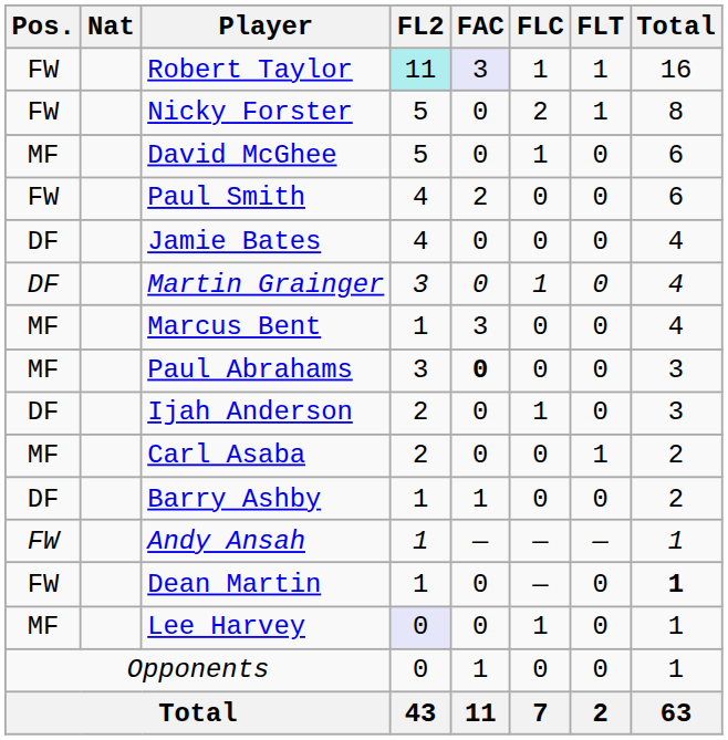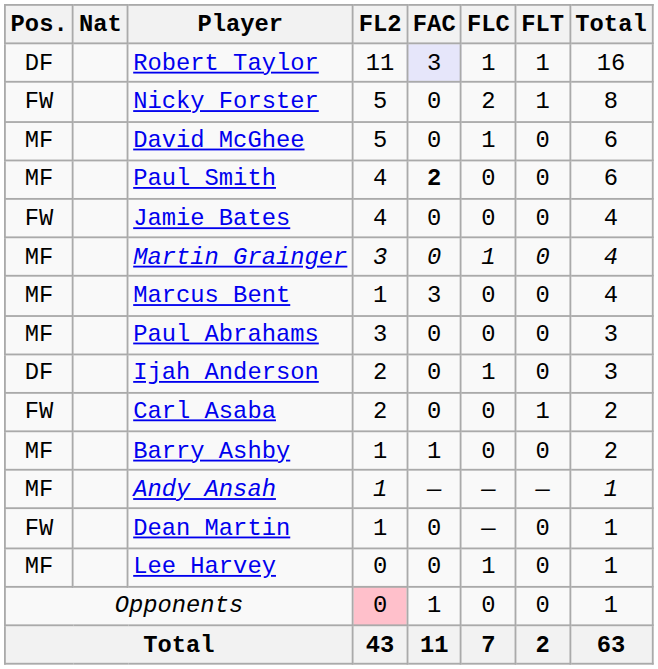 <table style="text-align:center; border:1px #aaa solid;" class="wikitable">
 <tr>
 <th>Pos.</th>
 <th>Nat</th>
 <th>Player</th>
 <th>FL2</th>
 <th>FAC</th>
 <th>FLC</th>
 <th>FLT</th>
 <th>Total</th>
 </tr>
 <tr>
-<td>FW</td>
+<td>DF</td>
 <td></td>
 <td style="text-align:left;"><a href='#'>Robert Taylor</a></td>
-<td style="background: paleturquoise;">11</td>
+<td>11</td>
 <td style="background: lavender;">3</td>
 <td>1</td>
 <td>1</td>
 <td>16</td>
 </tr>
 <tr>
 <td>FW</td>
 <td></td>
 <td style="text-align:left;"><a href='#'>Nicky Forster</a></td>
 <td>5</td>
 <td>0</td>
 <td>2</td>
 <td>1</td>
 <td>8</td>
 </tr>
 <tr>
 <td>MF</td>
 <td></td>
 <td style="text-align:left;"><a href='#'>David McGhee</a></td>
 <td>5</td>
 <td>0</td>
 <td>1</td>
 <td>0</td>
 <td>6</td>
 </tr>
 <tr>
-<td>FW</td>
+<td>MF</td>
 <td></td>
 <td style="text-align:left;"><a href='#'>Paul Smith</a></td>
 <td>4</td>
-<td>2</td>
+<td><strong>2</strong></td>
 <td>0</td>
 <td>0</td>
 <td>6</td>
 </tr>
 <tr>
-<td>DF</td>
+<td>FW</td>
 <td></td>
 <td style="text-align:left;"><a href='#'>Jamie Bates</a></td>
 <td>4</td>
 <td>0</td>
 <td>0</td>
 <td>0</td>
 <td>4</td>
 </tr>
 <tr>
-<td><em>DF</em></td>
+<td>MF</td>
 <td><em></em></td>
 <td style="text-align:left;"><em><a href='#'>Martin Grainger</a></em></td>
 <td><em>3</em></td>
 <td><em>0</em></td>
 <td><em>1</em></td>
 <td><em>0</em></td>
 <td><em>4</em></td>
 </tr>
 <tr>
 <td>MF</td>
 <td></td>
 <td style="text-align:left;"><a href='#'>Marcus Bent</a></td>
 <td>1</td>
 <td>3</td>
 <td>0</td>
 <td>0</td>
 <td>4</td>
 </tr>
 <tr>
 <td>MF</td>
 <td></td>
 <td style="text-align:left;"><a href='#'>Paul Abrahams</a></td>
 <td>3</td>
-<td><strong>0</strong></td>
+<td>0</td>
 <td>0</td>
 <td>0</td>
 <td>3</td>
 </tr>
 <tr>
 <td>DF</td>
 <td></td>
 <td style="text-align:left;"><a href='#'>Ijah Anderson</a></td>
 <td>2</td>
 <td>0</td>
 <td>1</td>
 <td>0</td>
 <td>3</td>
 </tr>
 <tr>
-<td>MF</td>
+<td>FW</td>
 <td></td>
 <td style="text-align:left;"><a href='#'>Carl Asaba</a></td>
 <td>2</td>
 <td>0</td>
 <td>0</td>
 <td>1</td>
 <td>2</td>
 </tr>
 <tr>
-<td>DF</td>
+<td>MF</td>
 <td></td>
 <td style="text-align:left;"><a href='#'>Barry Ashby</a></td>
 <td>1</td>
 <td>1</td>
 <td>0</td>
 <td>0</td>
 <td>2</td>
 </tr>
 <tr>
-<td><em>FW</em></td>
+<td>MF</td>
 <td><em></em></td>
 <td style="text-align:left;"><em><a href='#'>Andy Ansah</a></em></td>
 <td><em>1</em></td>
 <td><em>—</em></td>
 <td><em>—</em></td>
 <td><em>—</em></td>
 <td><em>1</em></td>
 </tr>
 <tr>
 <td>FW</td>
 <td></td>
 <td style="text-align:left;"><a href='#'>Dean Martin</a></td>
 <td>1</td>
 <td>0</td>
 <td>—</td>
 <td>0</td>
-<td><strong>1</strong></td>
+<td>1</td>
 </tr>
 <tr>
 <td>MF</td>
 <td></td>
 <td style="text-align:left;"><a href='#'>Lee Harvey</a></td>
-<td style="background: lavender;">0</td>
+<td>0</td>
 <td>0</td>
 <td>1</td>
 <td>0</td>
 <td>1</td>
 </tr>
 <tr>
 <td colspan="3"><em>Opponents</em></td>
-<td>0</td>
+<td style="background: pink;">0</td>
 <td>1</td>
 <td>0</td>
 <td>0</td>
 <td>1</td>
 </tr>
 <tr>
 <th colspan="3">Total</th>
 <th>43</th>
 <th>11</th>
 <th>7</th>
 <th>2</th>
 <th>63</th>
 </tr>
 </table>
